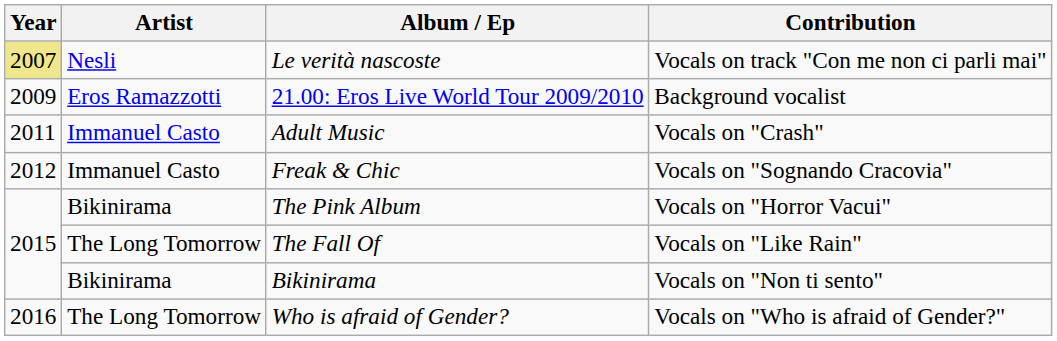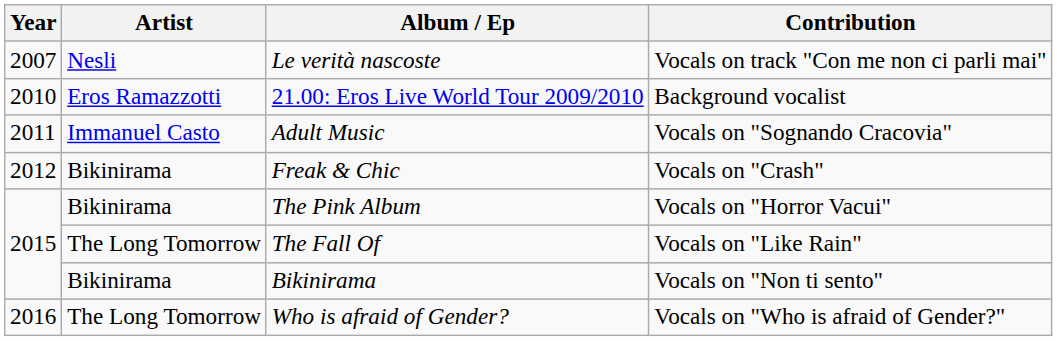 <table class="wikitable">
 <tr>
 <th>Year</th>
 <th>Artist</th>
 <th>Album / Ep</th>
 <th>Contribution</th>
 </tr>
 <tr>
-<td style="background: khaki;">2007</td>
+<td>2007</td>
 <td><a href='#'>Nesli</a></td>
 <td><em>Le verità nascoste</em></td>
 <td>Vocals on track "Con me non ci parli mai"</td>
 </tr>
 <tr>
-<td>2009</td>
+<td>2010</td>
 <td><a href='#'>Eros Ramazzotti</a></td>
 <td><a href='#'>21.00: Eros Live World Tour 2009/2010</a></td>
 <td>Background vocalist</td>
 </tr>
 <tr>
 <td>2011</td>
 <td><a href='#'>Immanuel Casto</a></td>
 <td><em>Adult Music</em></td>
-<td>Vocals on "Crash"</td>
+<td>Vocals on "Sognando Cracovia"</td>
 </tr>
 <tr>
 <td>2012</td>
-<td>Immanuel Casto</td>
+<td>Bikinirama</td>
 <td><em>Freak & Chic</em></td>
-<td>Vocals on "Sognando Cracovia"</td>
+<td>Vocals on "Crash"</td>
 </tr>
 <tr>
 <td rowspan="3">2015</td>
 <td>Bikinirama</td>
 <td><em>The Pink Album</em></td>
 <td>Vocals on "Horror Vacui"</td>
 </tr>
 <tr>
 <td>The Long Tomorrow</td>
 <td><em>The Fall Of</em></td>
 <td>Vocals on "Like Rain"</td>
 </tr>
 <tr>
 <td>Bikinirama</td>
 <td><em>Bikinirama</em></td>
 <td>Vocals on "Non ti sento"</td>
 </tr>
 <tr>
 <td>2016</td>
 <td>The Long Tomorrow</td>
 <td><em>Who is afraid of Gender?</em></td>
 <td>Vocals on "Who is afraid of Gender?"</td>
 </tr>
 </table>
